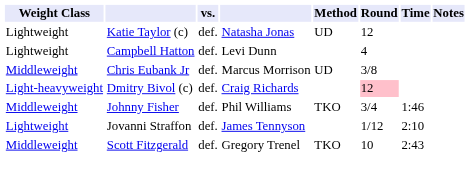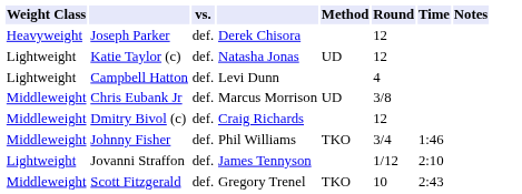 <table class="toccolours" style="font-size: 85%;">
 <tr>
 <th style="background:#e6e8fa; color:#000; text-align:center;">Weight Class</th>
 <th style="background:#e6e8fa; color:#000; text-align:center;"></th>
 <th style="background:#e6e8fa; color:#000; text-align:center;">vs.</th>
 <th style="background:#e6e8fa; color:#000; text-align:center;"></th>
 <th style="background:#e6e8fa; color:#000; text-align:center;">Method</th>
 <th style="background:#e6e8fa; color:#000; text-align:center;">Round</th>
 <th style="background:#e6e8fa; color:#000; text-align:center;">Time</th>
 <th style="background:#e6e8fa; color:#000; text-align:center;">Notes</th>
+</tr>
+<tr>
+<td><a href='#'>Heavyweight</a></td>
+<td><a href='#'>Joseph Parker</a></td>
+<td>def.</td>
+<td><a href='#'>Derek Chisora</a></td>
+<td></td>
+<td>12</td>
+<td></td>
+<td></td>
 </tr>
 <tr>
 <td>Lightweight</td>
 <td><a href='#'>Katie Taylor</a> (c)</td>
 <td>def.</td>
 <td><a href='#'>Natasha Jonas</a></td>
 <td>UD</td>
 <td>12</td>
 <td></td>
 <td></td>
 </tr>
 <tr>
 <td>Lightweight</td>
 <td><a href='#'>Campbell Hatton</a></td>
 <td>def.</td>
 <td>Levi Dunn</td>
 <td></td>
 <td>4</td>
 <td></td>
 </tr>
 <tr>
 <td><a href='#'>Middleweight</a></td>
 <td><a href='#'>Chris Eubank Jr</a></td>
 <td>def.</td>
 <td>Marcus Morrison</td>
 <td>UD</td>
 <td>3/8</td>
 <td></td>
 <td></td>
 </tr>
 <tr>
-<td><a href='#'>Light-heavyweight</a></td>
+<td><a href='#'>Middleweight</a></td>
 <td><a href='#'>Dmitry Bivol</a> (c)</td>
 <td>def.</td>
 <td><a href='#'>Craig Richards</a></td>
 <td></td>
-<td style="background: pink;">12</td>
+<td>12</td>
 <td></td>
 <td></td>
 </tr>
 <tr>
 <td><a href='#'>Middleweight</a></td>
 <td><a href='#'>Johnny Fisher</a></td>
 <td>def.</td>
 <td>Phil Williams</td>
 <td>TKO</td>
 <td>3/4</td>
 <td>1:46</td>
 <td></td>
 </tr>
 <tr>
 <td><a href='#'>Lightweight</a></td>
 <td>Jovanni Straffon</td>
 <td>def.</td>
 <td><a href='#'>James Tennyson</a></td>
 <td></td>
 <td>1/12</td>
 <td>2:10</td>
 <td></td>
 </tr>
 <tr>
 <td><a href='#'>Middleweight</a></td>
 <td><a href='#'>Scott Fitzgerald</a></td>
 <td>def.</td>
 <td>Gregory Trenel</td>
 <td>TKO</td>
 <td>10</td>
 <td>2:43</td>
 <td></td>
 </tr>
 </table>
